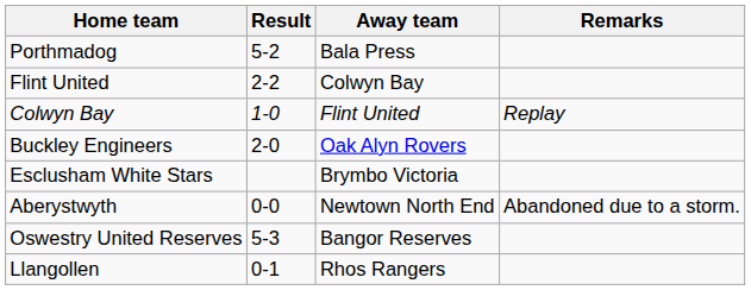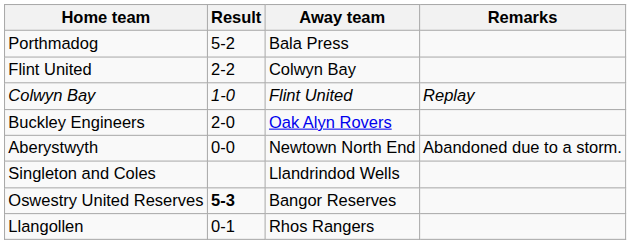 <table class="wikitable">
 <tr>
 <th>Home team</th>
 <th>Result</th>
 <th>Away team</th>
 <th>Remarks</th>
 </tr>
 <tr>
 <td>Porthmadog</td>
 <td>5-2</td>
 <td>Bala Press</td>
 <td></td>
 </tr>
 <tr>
 <td>Flint United</td>
 <td>2-2</td>
 <td>Colwyn Bay</td>
 <td></td>
 </tr>
 <tr>
 <td><em>Colwyn Bay</em></td>
 <td><em>1-0</em></td>
 <td><em>Flint United</em></td>
 <td><em>Replay</em></td>
 </tr>
 <tr>
 <td>Buckley Engineers</td>
 <td>2-0</td>
 <td><a href='#'>Oak Alyn Rovers</a></td>
 <td></td>
 </tr>
 <tr>
-<td>Esclusham White Stars</td>
-<td></td>
-<td>Brymbo Victoria</td>
-<td></td>
-</tr>
-<tr>
 <td>Aberystwyth</td>
 <td>0-0</td>
 <td>Newtown North End</td>
 <td>Abandoned due to a storm.</td>
 </tr>
 <tr>
+<td> Singleton and Coles</td>
+<td></td>
+<td>Llandrindod Wells</td>
+<td></td>
+</tr>
+<tr>
 <td> Oswestry United Reserves</td>
-<td>5-3</td>
+<td><strong>5-3</strong></td>
 <td>Bangor Reserves</td>
 <td></td>
 </tr>
 <tr>
 <td>Llangollen</td>
 <td>0-1</td>
 <td>Rhos Rangers</td>
 <td></td>
 </tr>
 </table>
